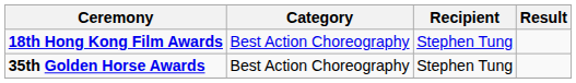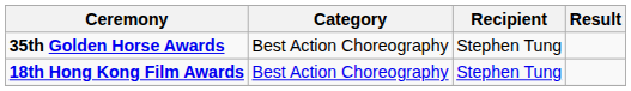 <table class="wikitable" style="font-size:95%;" ;>
 <tr>
 </tr>
 <tr>
 <th>Ceremony</th>
 <th>Category</th>
 <th>Recipient</th>
 <th>Result</th>
 </tr>
 <tr>
+<td><strong>35th <a href='#'>Golden Horse Awards</a></strong></td>
+<td>Best Action Choreography</td>
+<td>Stephen Tung</td>
+<td></td>
+</tr>
+<tr>
 <td><strong><a href='#'>18th Hong Kong Film Awards</a></strong></td>
 <td><a href='#'>Best Action Choreography</a></td>
 <td><a href='#'>Stephen Tung</a></td>
 <td></td>
 </tr>
 <tr>
-<td><strong>35th <a href='#'>Golden Horse Awards</a></strong></td>
-<td>Best Action Choreography</td>
-<td>Stephen Tung</td>
-<td></td>
-</tr>
-<tr>
 </tr>
 </table>
